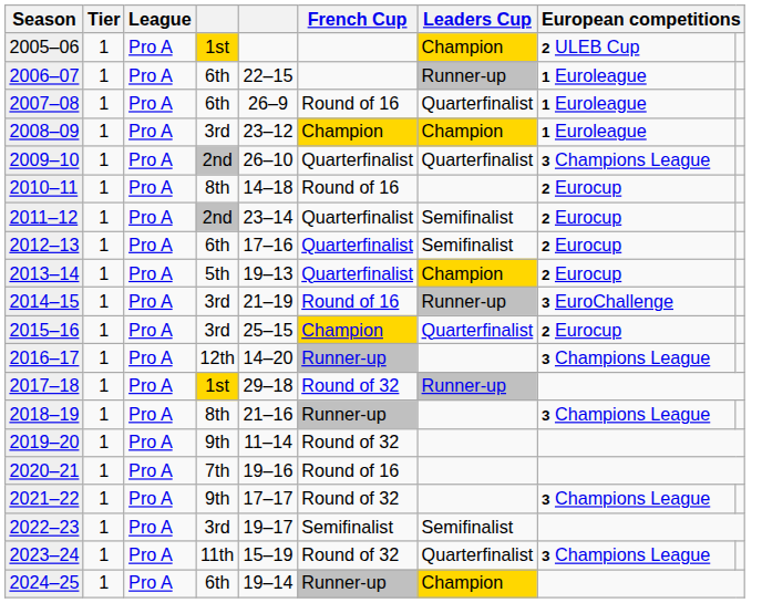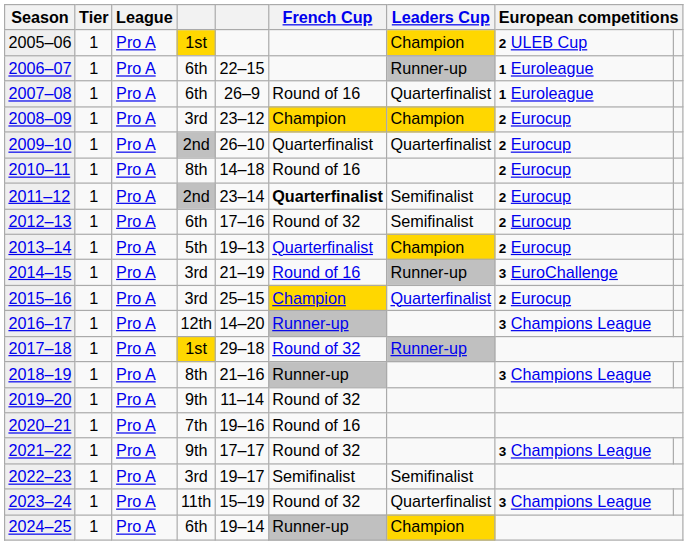 <table class="wikitable" style="font-size:85%">
 <tr>
 <th>Season</th>
 <th>Tier</th>
 <th>League</th>
 <th></th>
 <th></th>
 <th><a href='#'>French Cup</a></th>
 <th><a href='#'>Leaders Cup</a></th>
 <th colspan=2>European competitions</th>
 </tr>
 <tr>
 <td style="background:#efefef;">2005–06</td>
 <td align="center">1</td>
 <td><a href='#'>Pro A</a></td>
 <td style="background:gold" align="center">1st</td>
 <td></td>
 <td></td>
 <td style="background:gold">Champion</td>
 <td><small><strong>2</strong></small> <a href='#'>ULEB Cup</a></td>
 <td align=center></td>
 </tr>
 <tr>
 <td style="background:#efefef;"><a href='#'>2006–07</a></td>
 <td align="center">1</td>
 <td><a href='#'>Pro A</a></td>
 <td align="center">6th</td>
 <td align=center>22–15</td>
 <td></td>
 <td style="background:silver">Runner-up</td>
 <td><small><strong>1</strong></small> <a href='#'>Euroleague</a></td>
 <td align=center></td>
 </tr>
 <tr>
 <td style="background:#efefef;"><a href='#'>2007–08</a></td>
 <td align="center">1</td>
 <td><a href='#'>Pro A</a></td>
 <td align="center">6th</td>
 <td align=center>26–9</td>
 <td>Round of 16</td>
 <td>Quarterfinalist</td>
 <td><small><strong>1</strong></small> <a href='#'>Euroleague</a></td>
 <td align=center></td>
 </tr>
 <tr>
 <td style="background:#efefef;"><a href='#'>2008–09</a></td>
 <td align="center">1</td>
 <td><a href='#'>Pro A</a></td>
 <td align="center">3rd</td>
 <td align=center>23–12</td>
 <td style="background:gold">Champion</td>
 <td style="background:gold">Champion</td>
-<td><small><strong>1</strong></small> <a href='#'>Euroleague</a></td>
+<td><small><strong>2</strong></small> <a href='#'>Eurocup</a></td>
 <td align=center></td>
 </tr>
 <tr>
 <td style="background:#efefef;"><a href='#'>2009–10</a></td>
 <td align="center">1</td>
 <td><a href='#'>Pro A</a></td>
 <td style="background:silver" align="center">2nd</td>
 <td align=center>26–10</td>
 <td>Quarterfinalist</td>
 <td>Quarterfinalist</td>
-<td><small><strong>3</strong></small> <a href='#'>Champions League</a></td>
+<td><small><strong>2</strong></small> <a href='#'>Eurocup</a></td>
 <td align=center></td>
 </tr>
 <tr>
 <td style="background:#efefef;"><a href='#'>2010–11</a></td>
 <td align="center">1</td>
 <td><a href='#'>Pro A</a></td>
 <td align="center">8th</td>
 <td align=center>14–18</td>
 <td>Round of 16</td>
 <td></td>
 <td><small><strong>2</strong></small> <a href='#'>Eurocup</a></td>
 <td align=center></td>
 </tr>
 <tr>
 <td style="background:#efefef;"><a href='#'>2011–12</a></td>
 <td align="center">1</td>
 <td><a href='#'>Pro A</a></td>
 <td style="background:silver" align="center">2nd</td>
 <td align=center>23–14</td>
-<td>Quarterfinalist</td>
+<td><strong>Quarterfinalist</strong></td>
 <td>Semifinalist</td>
 <td><small><strong>2</strong></small> <a href='#'>Eurocup</a></td>
 <td align=center></td>
 </tr>
 <tr>
 <td style="background:#efefef;"><a href='#'>2012–13</a></td>
 <td align="center">1</td>
 <td><a href='#'>Pro A</a></td>
 <td align="center">6th</td>
 <td align=center>17–16</td>
-<td><a href='#'>Quarterfinalist</a></td>
+<td>Round of 32</td>
 <td>Semifinalist</td>
 <td><small><strong>2</strong></small> <a href='#'>Eurocup</a></td>
 <td align=center></td>
 </tr>
 <tr>
 <td style="background:#efefef;"><a href='#'>2013–14</a></td>
 <td align="center">1</td>
 <td><a href='#'>Pro A</a></td>
 <td align="center">5th</td>
 <td align=center>19–13</td>
 <td><a href='#'>Quarterfinalist</a></td>
 <td style="background:gold">Champion</td>
 <td><small><strong>2</strong></small> <a href='#'>Eurocup</a></td>
 <td align=center></td>
 </tr>
 <tr>
 <td style="background:#efefef;"><a href='#'>2014–15</a></td>
 <td align=center>1</td>
 <td><a href='#'>Pro A</a></td>
 <td align="center">3rd</td>
 <td align=center>21–19</td>
 <td><a href='#'>Round of 16</a></td>
 <td bgcolor=silver>Runner-up</td>
 <td><small><strong>3</strong></small> <a href='#'>EuroChallenge</a></td>
 <td align=center></td>
 </tr>
 <tr>
 <td style="background:#efefef;"><a href='#'>2015–16</a></td>
 <td align=center>1</td>
 <td><a href='#'>Pro A</a></td>
 <td align="center">3rd</td>
 <td align=center>25–15</td>
 <td bgcolor=gold><a href='#'>Champion</a></td>
 <td><a href='#'>Quarterfinalist</a></td>
 <td><small><strong>2</strong></small> <a href='#'>Eurocup</a></td>
 <td align=center></td>
 </tr>
 <tr>
 <td style="background:#efefef;"><a href='#'>2016–17</a></td>
 <td align=center>1</td>
 <td><a href='#'>Pro A</a></td>
 <td align="center">12th</td>
 <td align=center>14–20</td>
 <td bgcolor=silver><a href='#'>Runner-up</a></td>
 <td></td>
 <td><small><strong>3</strong></small> <a href='#'>Champions League</a></td>
 <td align=center></td>
 </tr>
 <tr>
 <td style="background:#efefef;"><a href='#'>2017–18</a></td>
 <td align=center>1</td>
 <td><a href='#'>Pro A</a></td>
 <td style="background:gold" align="center">1st</td>
 <td align=center>29–18</td>
 <td><a href='#'>Round of 32</a></td>
 <td bgcolor=silver><a href='#'>Runner-up</a></td>
 <td colspan=2></td>
 </tr>
 <tr>
 <td style="background:#efefef;"><a href='#'>2018–19</a></td>
 <td align=center>1</td>
 <td><a href='#'>Pro A</a></td>
 <td align="center">8th</td>
 <td align=center>21–16</td>
 <td bgcolor=silver>Runner-up</td>
 <td></td>
 <td><small><strong>3</strong></small> <a href='#'>Champions League</a></td>
 <td align=center></td>
 </tr>
 <tr>
 <td style="background:#efefef;"><a href='#'>2019–20</a></td>
 <td align=center>1</td>
 <td><a href='#'>Pro A</a></td>
 <td align="center">9th</td>
 <td align=center>11–14</td>
 <td>Round of 32</td>
 <td></td>
 <td colspan=2></td>
 </tr>
 <tr>
 <td style="background:#efefef;"><a href='#'>2020–21</a></td>
 <td align=center>1</td>
 <td><a href='#'>Pro A</a></td>
 <td align="center">7th</td>
 <td align=center>19–16</td>
 <td>Round of 16</td>
 <td></td>
 <td colspan=2></td>
 </tr>
 <tr>
 <td style="background:#efefef;"><a href='#'>2021–22</a></td>
 <td align=center>1</td>
 <td><a href='#'>Pro A</a></td>
 <td align="center">9th</td>
 <td align=center>17–17</td>
 <td>Round of 32</td>
 <td></td>
 <td><small><strong>3</strong></small> <a href='#'>Champions League</a></td>
 <td align=center></td>
 </tr>
 <tr>
 <td style="background:#efefef;"><a href='#'>2022–23</a></td>
 <td align=center>1</td>
 <td><a href='#'>Pro A</a></td>
 <td align="center">3rd</td>
 <td align=center>19–17</td>
 <td>Semifinalist</td>
 <td>Semifinalist</td>
 <td colspan=2></td>
 </tr>
 <tr>
 <td style="background:#efefef;"><a href='#'>2023–24</a></td>
 <td align=center>1</td>
 <td><a href='#'>Pro A</a></td>
 <td align="center">11th</td>
 <td align=center>15–19</td>
 <td>Round of 32</td>
 <td>Quarterfinalist</td>
 <td><small><strong>3</strong></small> <a href='#'>Champions League</a></td>
 <td align=center></td>
 </tr>
 <tr>
 <td style="background:#efefef;"><a href='#'>2024–25</a></td>
 <td align=center>1</td>
 <td><a href='#'>Pro A</a></td>
 <td align="center">6th</td>
 <td align=center>19–14</td>
 <td bgcolor=silver>Runner-up</td>
 <td style="background:gold">Champion</td>
 <td colspan=2></td>
 </tr>
 </table>
